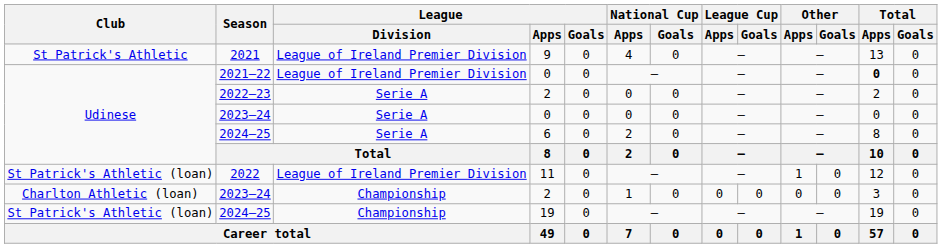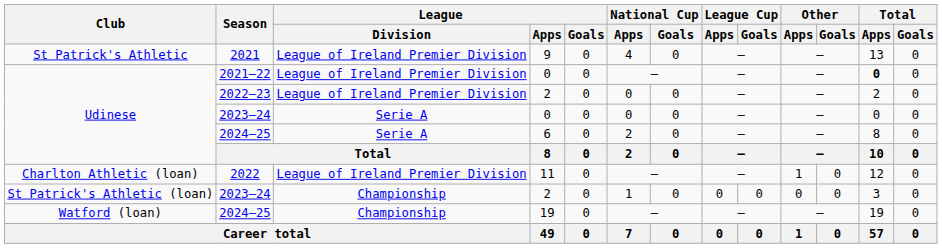 <table class="wikitable" style="text-align:center">
 <tr>
 <th rowspan="2">Club</th>
 <th rowspan="2">Season</th>
 <th colspan="3">League</th>
 <th colspan="2">National Cup</th>
 <th colspan="2">League Cup</th>
 <th colspan="2">Other</th>
 <th colspan="2">Total</th>
 </tr>
 <tr>
 <th>Division</th>
 <th>Apps</th>
 <th>Goals</th>
 <th>Apps</th>
 <th>Goals</th>
 <th>Apps</th>
 <th>Goals</th>
 <th>Apps</th>
 <th>Goals</th>
 <th>Apps</th>
 <th>Goals</th>
 </tr>
 <tr>
 <td><a href='#'>St Patrick's Athletic</a></td>
 <td><a href='#'>2021</a></td>
 <td><a href='#'>League of Ireland Premier Division</a></td>
 <td>9</td>
 <td>0</td>
 <td>4</td>
 <td>0</td>
 <td colspan="2">–</td>
 <td colspan="2">–</td>
 <td>13</td>
 <td>0</td>
 </tr>
 <tr>
 <td rowspan="5"><a href='#'>Udinese</a></td>
 <td><a href='#'>2021–22</a></td>
 <td><a href='#'>League of Ireland Premier Division</a></td>
 <td>0</td>
 <td>0</td>
 <td colspan="2">–</td>
 <td colspan="2">–</td>
 <td colspan="2">–</td>
 <td><strong>0</strong></td>
 <td>0</td>
 </tr>
 <tr>
 <td><a href='#'>2022–23</a></td>
-<td><a href='#'>Serie A</a></td>
+<td><a href='#'>League of Ireland Premier Division</a></td>
 <td>2</td>
 <td>0</td>
 <td>0</td>
 <td>0</td>
 <td colspan="2">–</td>
 <td colspan="2">–</td>
 <td>2</td>
 <td>0</td>
 </tr>
 <tr>
 <td><a href='#'>2023–24</a></td>
 <td><a href='#'>Serie A</a></td>
 <td>0</td>
 <td>0</td>
 <td>0</td>
 <td>0</td>
 <td colspan="2">–</td>
 <td colspan="2">–</td>
 <td>0</td>
 <td>0</td>
 </tr>
 <tr>
 <td><a href='#'>2024–25</a></td>
 <td><a href='#'>Serie A</a></td>
 <td>6</td>
 <td>0</td>
 <td>2</td>
 <td>0</td>
 <td colspan="2">–</td>
 <td colspan="2">–</td>
 <td>8</td>
 <td>0</td>
 </tr>
 <tr>
 <th colspan="2">Total</th>
 <th>8</th>
 <th>0</th>
 <th>2</th>
 <th>0</th>
 <th colspan="2">–</th>
 <th colspan="2">–</th>
 <th>10</th>
 <th>0</th>
 </tr>
 <tr>
-<td><a href='#'>St Patrick's Athletic</a> (loan)</td>
+<td><a href='#'>Charlton Athletic</a> (loan)</td>
 <td><a href='#'>2022</a></td>
 <td><a href='#'>League of Ireland Premier Division</a></td>
 <td>11</td>
 <td>0</td>
 <td colspan="2">–</td>
 <td colspan="2">–</td>
 <td>1</td>
 <td>0</td>
 <td>12</td>
 <td>0</td>
 </tr>
 <tr>
-<td><a href='#'>Charlton Athletic</a> (loan)</td>
+<td><a href='#'>St Patrick's Athletic</a> (loan)</td>
 <td><a href='#'>2023–24</a></td>
 <td><a href='#'>Championship</a></td>
 <td>2</td>
 <td>0</td>
 <td>1</td>
 <td>0</td>
 <td>0</td>
 <td>0</td>
 <td>0</td>
 <td>0</td>
 <td>3</td>
 <td>0</td>
 </tr>
 <tr>
-<td><a href='#'>St Patrick's Athletic</a> (loan)</td>
+<td><a href='#'>Watford</a> (loan)</td>
 <td><a href='#'>2024–25</a></td>
 <td><a href='#'>Championship</a></td>
 <td>19</td>
 <td>0</td>
 <td colspan="2">–</td>
 <td colspan="2">–</td>
 <td colspan="2">–</td>
 <td>19</td>
 <td>0</td>
 </tr>
 <tr>
 <th colspan="3">Career total</th>
 <th>49</th>
 <th>0</th>
 <th>7</th>
 <th>0</th>
 <th>0</th>
 <th>0</th>
 <th>1</th>
 <th>0</th>
 <th>57</th>
 <th>0</th>
 </tr>
 </table>
